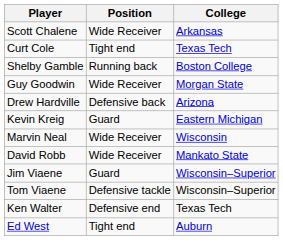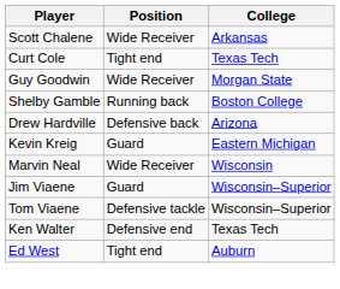 <table class="wikitable">
 <tr>
 <th>Player</th>
 <th>Position</th>
 <th>College</th>
 </tr>
 <tr>
 <td>Scott Chalene</td>
 <td>Wide Receiver</td>
 <td><a href='#'>Arkansas</a></td>
 </tr>
 <tr>
 <td>Curt Cole</td>
 <td>Tight end</td>
 <td><a href='#'>Texas Tech</a></td>
 </tr>
 <tr>
+<td>Guy Goodwin</td>
+<td>Wide Receiver</td>
+<td><a href='#'>Morgan State</a></td>
+</tr>
+<tr>
 <td>Shelby Gamble</td>
 <td>Running back</td>
 <td><a href='#'>Boston College</a></td>
-</tr>
-<tr>
-<td>Guy Goodwin</td>
-<td>Wide Receiver</td>
-<td><a href='#'>Morgan State</a></td>
 </tr>
 <tr>
 <td>Drew Hardville</td>
 <td>Defensive back</td>
 <td><a href='#'>Arizona</a></td>
 </tr>
 <tr>
 <td>Kevin Kreig</td>
 <td>Guard</td>
 <td><a href='#'>Eastern Michigan</a></td>
 </tr>
 <tr>
 <td>Marvin Neal</td>
 <td>Wide Receiver</td>
 <td><a href='#'>Wisconsin</a></td>
-</tr>
-<tr>
-<td>David Robb</td>
-<td>Wide Receiver</td>
-<td><a href='#'>Mankato State</a></td>
 </tr>
 <tr>
 <td>Jim Viaene</td>
 <td>Guard</td>
 <td><a href='#'>Wisconsin–Superior</a></td>
 </tr>
 <tr>
 <td>Tom Viaene</td>
 <td>Defensive tackle</td>
 <td>Wisconsin–Superior</td>
 </tr>
 <tr>
 <td>Ken Walter</td>
 <td>Defensive end</td>
 <td>Texas Tech</td>
 </tr>
 <tr>
 <td><a href='#'>Ed West</a></td>
 <td>Tight end</td>
 <td><a href='#'>Auburn</a></td>
 </tr>
 </table>
